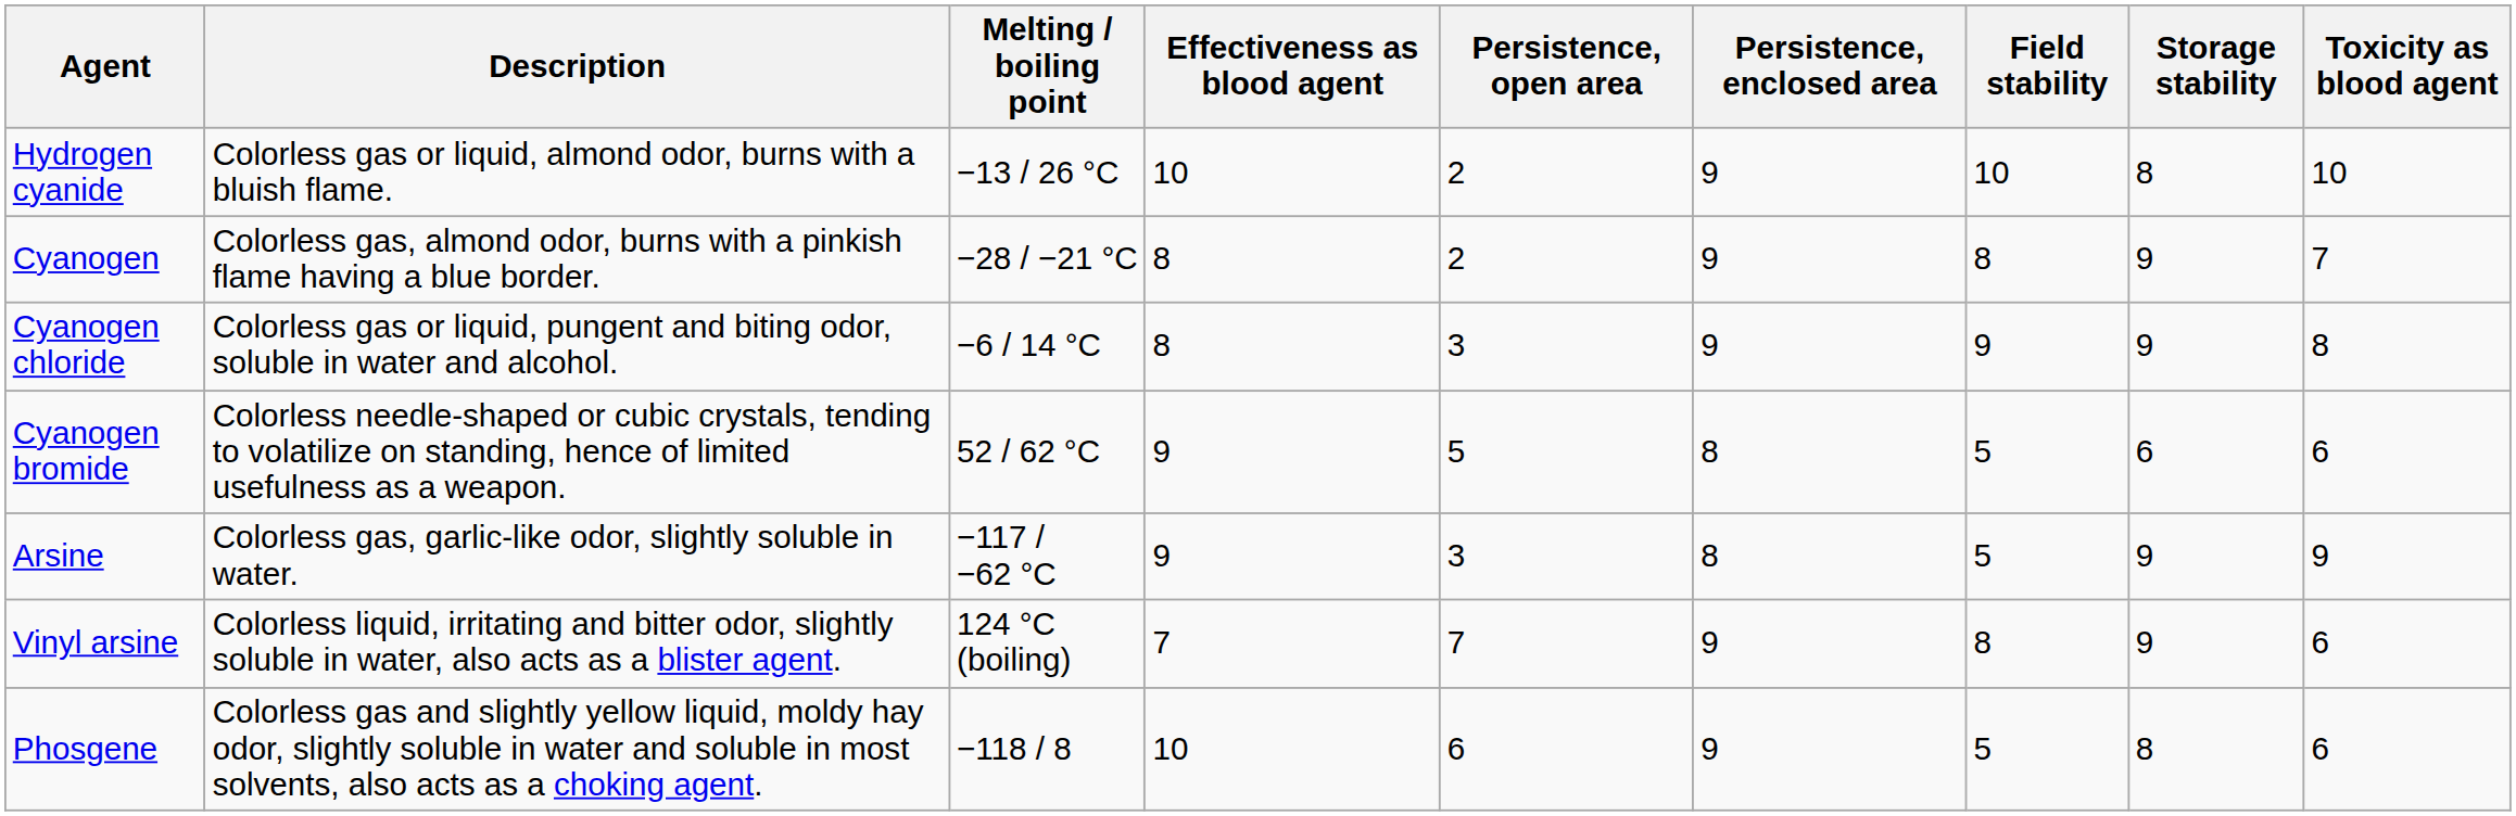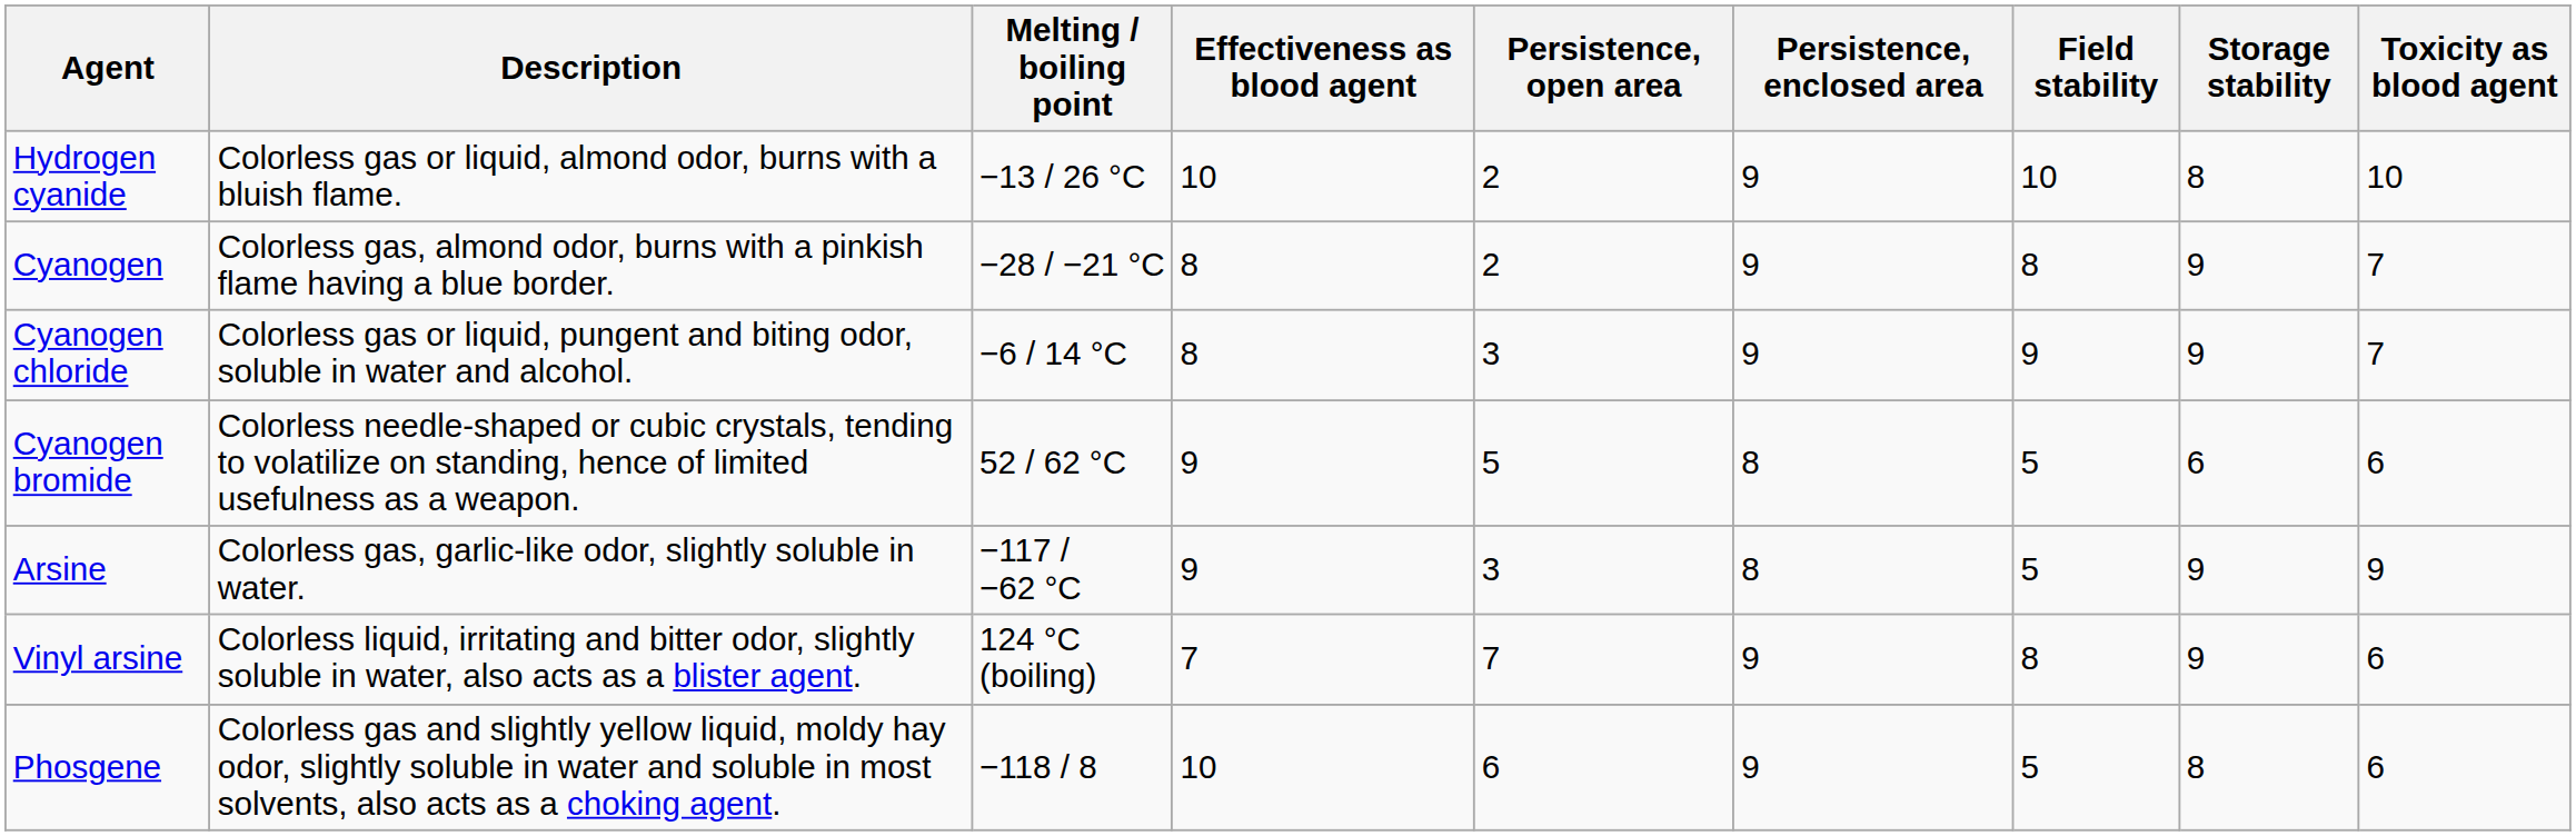 <table class="wikitable sortable">
 <tr>
 <th>Agent</th>
 <th>Description</th>
 <th>Melting / boiling point</th>
 <th>Effectiveness as blood agent</th>
 <th>Persistence, open area</th>
 <th>Persistence, enclosed area</th>
 <th>Field stability</th>
 <th>Storage stability</th>
 <th>Toxicity as blood agent</th>
 </tr>
 <tr>
 <td><a href='#'>Hydrogen cyanide</a></td>
 <td>Colorless gas or liquid, almond odor, burns with a bluish flame.</td>
 <td>−13 / 26 °C</td>
 <td>10</td>
 <td>2</td>
 <td>9</td>
 <td>10</td>
 <td>8</td>
 <td>10</td>
 </tr>
 <tr>
 <td><a href='#'>Cyanogen</a></td>
 <td>Colorless gas, almond odor, burns with a pinkish flame having a blue border.</td>
 <td>−28 / −21 °C</td>
 <td>8</td>
 <td>2</td>
 <td>9</td>
 <td>8</td>
 <td>9</td>
 <td>7</td>
 </tr>
 <tr>
 <td><a href='#'>Cyanogen chloride</a></td>
 <td>Colorless gas or liquid, pungent and biting odor, soluble in water and alcohol.</td>
 <td>−6 / 14 °C</td>
 <td>8</td>
 <td>3</td>
 <td>9</td>
 <td>9</td>
 <td>9</td>
-<td>8</td>
+<td>7</td>
 </tr>
 <tr>
 <td><a href='#'>Cyanogen bromide</a></td>
 <td>Colorless needle-shaped or cubic crystals, tending to volatilize on standing, hence of limited usefulness as a weapon.</td>
 <td>52 / 62 °C</td>
 <td>9</td>
 <td>5</td>
 <td>8</td>
 <td>5</td>
 <td>6</td>
 <td>6</td>
 </tr>
 <tr>
 <td><a href='#'>Arsine</a></td>
 <td>Colorless gas, garlic-like odor, slightly soluble in water.</td>
 <td>−117 / −62 °C</td>
 <td>9</td>
 <td>3</td>
 <td>8</td>
 <td>5</td>
 <td>9</td>
 <td>9</td>
 </tr>
 <tr>
 <td><a href='#'>Vinyl arsine</a></td>
 <td>Colorless liquid, irritating and bitter odor, slightly soluble in water, also acts as a <a href='#'>blister agent</a>.</td>
 <td>124 °C (boiling)</td>
 <td>7</td>
 <td>7</td>
 <td>9</td>
 <td>8</td>
 <td>9</td>
 <td>6</td>
 </tr>
 <tr>
 <td><a href='#'>Phosgene</a></td>
 <td>Colorless gas and slightly yellow liquid, moldy hay odor, slightly soluble in water and soluble in most solvents, also acts as a <a href='#'>choking agent</a>.</td>
 <td>−118 / 8</td>
 <td>10</td>
 <td>6</td>
 <td>9</td>
 <td>5</td>
 <td>8</td>
 <td>6</td>
 </tr>
 </table>
